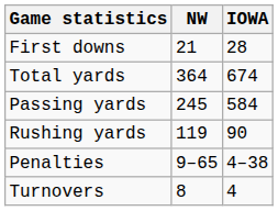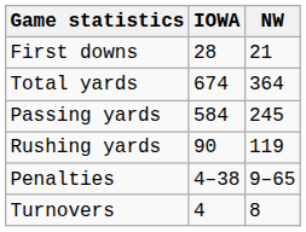 <table class="wikitable">
 <tr>
 <th>Game statistics</th>
+<th>IOWA</th>
 <th>NW</th>
-<th>IOWA</th>
 </tr>
 <tr>
 <td>First downs</td>
+<td>28</td>
 <td>21</td>
-<td>28</td>
 </tr>
 <tr>
 <td>Total yards</td>
+<td>674</td>
 <td>364</td>
-<td>674</td>
 </tr>
 <tr>
 <td>Passing yards</td>
+<td>584</td>
 <td>245</td>
-<td>584</td>
 </tr>
 <tr>
 <td>Rushing yards</td>
+<td>90</td>
 <td>119</td>
-<td>90</td>
 </tr>
 <tr>
 <td>Penalties</td>
+<td>4–38</td>
 <td>9–65</td>
-<td>4–38</td>
 </tr>
 <tr>
 <td>Turnovers</td>
+<td>4</td>
 <td>8</td>
-<td>4</td>
 </tr>
 </table>
